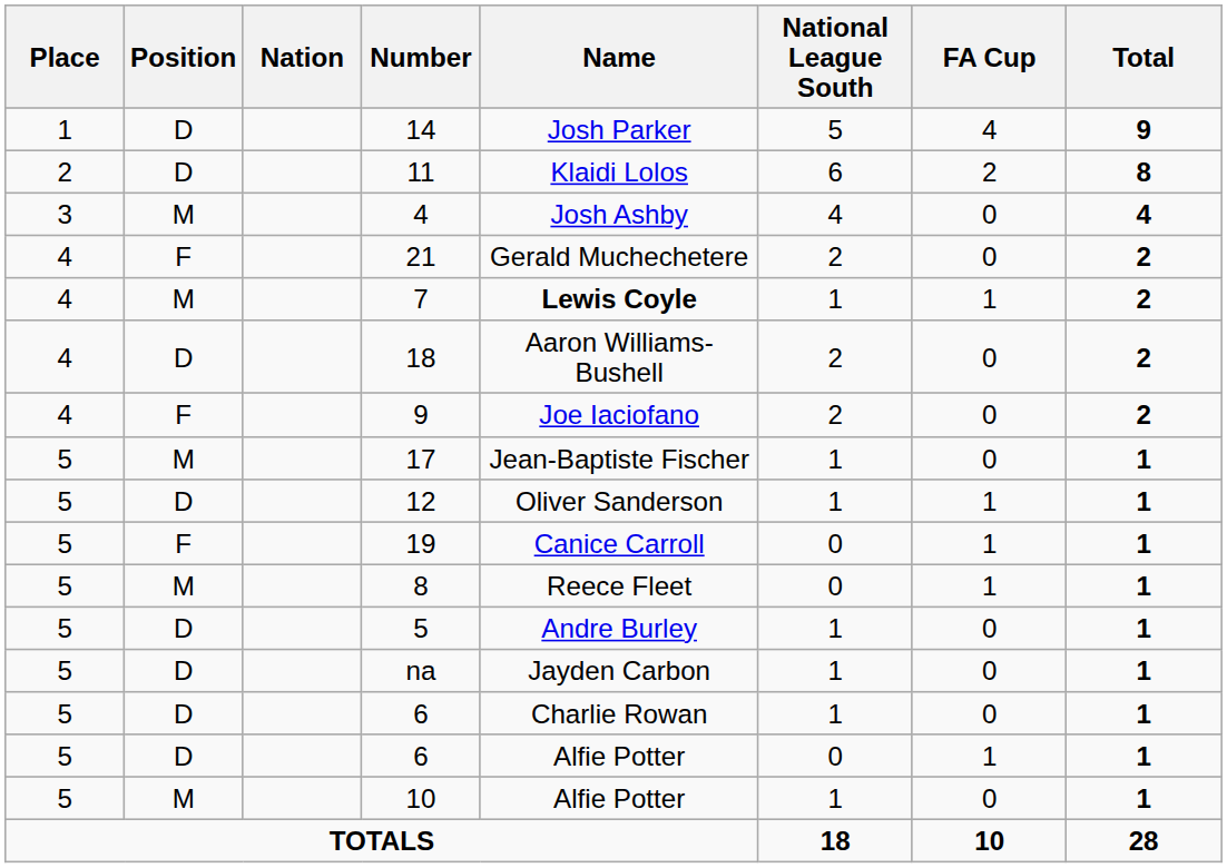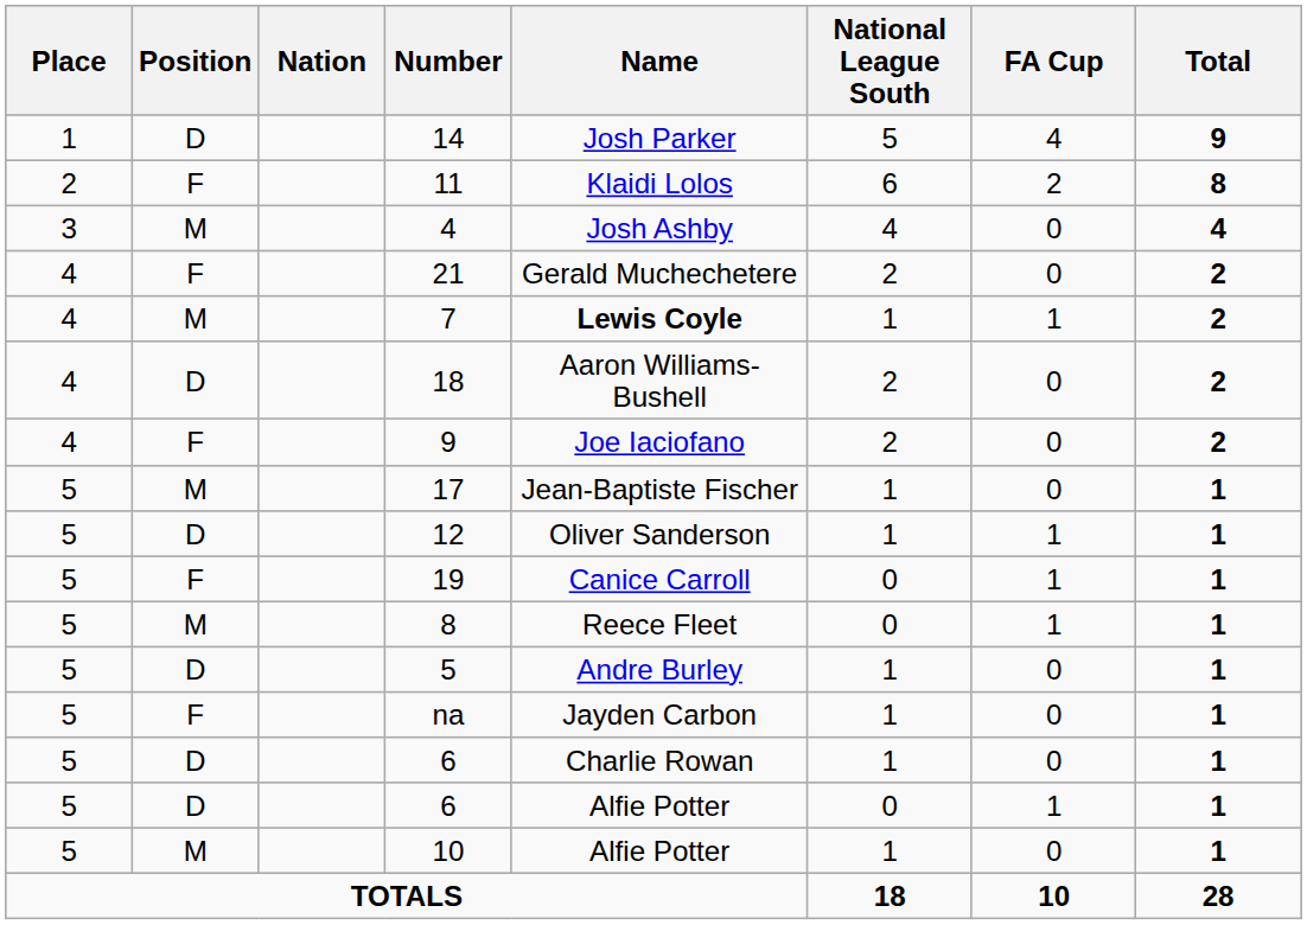 <table class="wikitable" style="font-size: 95%; text-align: center;">
 <tr>
 <th width=60>Place</th>
 <th width=60>Position</th>
 <th width=60>Nation</th>
 <th width=60>Number</th>
 <th width=150>Name</th>
 <th width=80>National League South</th>
 <th width=80>FA Cup</th>
 <th width=80>Total</th>
 </tr>
 <tr>
 <td>1</td>
 <td>D</td>
 <td></td>
 <td>14</td>
 <td><a href='#'>Josh Parker</a></td>
 <td>5</td>
 <td>4</td>
 <td><strong>9</strong></td>
 </tr>
 <tr>
 <td>2</td>
-<td>D</td>
+<td>F</td>
 <td></td>
 <td>11</td>
 <td><a href='#'>Klaidi Lolos</a></td>
 <td>6</td>
 <td>2</td>
 <td><strong>8</strong></td>
 </tr>
 <tr>
 <td>3</td>
 <td>M</td>
 <td></td>
 <td>4</td>
 <td><a href='#'>Josh Ashby</a></td>
 <td>4</td>
 <td>0</td>
 <td><strong>4</strong></td>
 </tr>
 <tr>
 <td>4</td>
 <td>F</td>
 <td></td>
 <td>21</td>
 <td>Gerald Muchechetere</td>
 <td>2</td>
 <td>0</td>
 <td><strong>2</strong></td>
 </tr>
 <tr>
 <td>4</td>
 <td>M</td>
 <td></td>
 <td>7</td>
 <td><strong>Lewis Coyle</strong></td>
 <td>1</td>
 <td>1</td>
 <td><strong>2</strong></td>
 </tr>
 <tr>
 <td>4</td>
 <td>D</td>
 <td></td>
 <td>18</td>
 <td>Aaron Williams-Bushell</td>
 <td>2</td>
 <td>0</td>
 <td><strong>2</strong></td>
 </tr>
 <tr>
 <td>4</td>
 <td>F</td>
 <td></td>
 <td>9</td>
 <td><a href='#'>Joe Iaciofano</a></td>
 <td>2</td>
 <td>0</td>
 <td><strong>2</strong></td>
 </tr>
 <tr>
 <td>5</td>
 <td>M</td>
 <td></td>
 <td>17</td>
 <td>Jean-Baptiste Fischer</td>
 <td>1</td>
 <td>0</td>
 <td><strong>1</strong></td>
 </tr>
 <tr>
 <td>5</td>
 <td>D</td>
 <td></td>
 <td>12</td>
 <td>Oliver Sanderson</td>
 <td>1</td>
 <td>1</td>
 <td><strong>1</strong></td>
 </tr>
 <tr>
 <td>5</td>
 <td>F</td>
 <td></td>
 <td>19</td>
 <td><a href='#'>Canice Carroll</a></td>
 <td>0</td>
 <td>1</td>
 <td><strong>1</strong></td>
 </tr>
 <tr>
 <td>5</td>
 <td>M</td>
 <td></td>
 <td>8</td>
 <td>Reece Fleet</td>
 <td>0</td>
 <td>1</td>
 <td><strong>1</strong></td>
 </tr>
 <tr>
 <td>5</td>
 <td>D</td>
 <td></td>
 <td>5</td>
 <td><a href='#'>Andre Burley</a></td>
 <td>1</td>
 <td>0</td>
 <td><strong>1</strong></td>
 </tr>
 <tr>
 <td>5</td>
-<td>D</td>
+<td>F</td>
 <td></td>
 <td>na</td>
 <td>Jayden Carbon</td>
 <td>1</td>
 <td>0</td>
 <td><strong>1</strong></td>
 </tr>
 <tr>
 <td>5</td>
 <td>D</td>
 <td></td>
 <td>6</td>
 <td>Charlie Rowan</td>
 <td>1</td>
 <td>0</td>
 <td><strong>1</strong></td>
 </tr>
 <tr>
 <td>5</td>
 <td>D</td>
 <td></td>
 <td>6</td>
 <td>Alfie Potter</td>
 <td>0</td>
 <td>1</td>
 <td><strong>1</strong></td>
 </tr>
 <tr>
 <td>5</td>
 <td>M</td>
 <td></td>
 <td>10</td>
 <td>Alfie Potter</td>
 <td>1</td>
 <td>0</td>
 <td><strong>1</strong></td>
 </tr>
 <tr>
 <td colspan=5><strong>TOTALS</strong></td>
 <td><strong>18</strong></td>
 <td><strong>10</strong></td>
 <td><strong>28</strong></td>
 </tr>
 </table>
